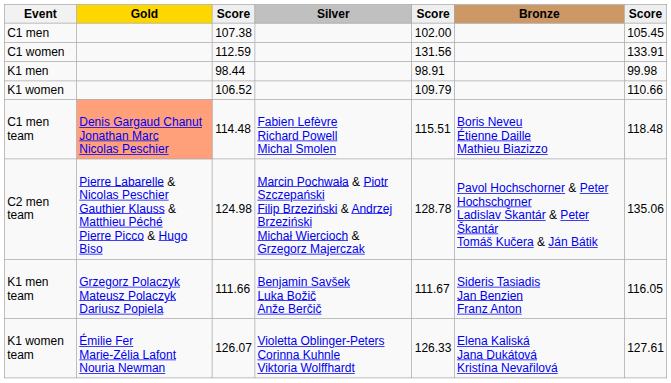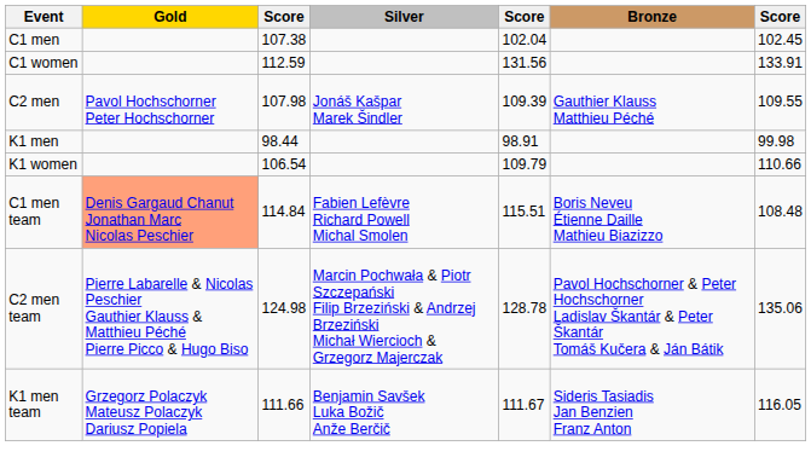 <table class="wikitable" width=100%>
 <tr>
 <th>Event</th>
 <td align=center bgcolor="gold"><strong>Gold</strong></td>
 <td align=center bgcolor="EFEFEF"><strong>Score</strong></td>
 <td align=center bgcolor="silver"><strong>Silver</strong></td>
 <td align=center bgcolor="EFEFEF"><strong>Score</strong></td>
 <td align=center bgcolor="CC9966"><strong>Bronze</strong></td>
 <td align=center bgcolor="EFEFEF"><strong>Score</strong></td>
 </tr>
 <tr>
 <td>C1 men</td>
 <td></td>
 <td>107.38</td>
 <td></td>
-<td>102.00</td>
+<td>102.04</td>
 <td></td>
-<td>105.45</td>
+<td>102.45</td>
 </tr>
 <tr>
 <td>C1 women</td>
 <td></td>
 <td>112.59</td>
 <td></td>
 <td>131.56</td>
 <td></td>
 <td>133.91</td>
+</tr>
+<tr>
+<td>C2 men</td>
+<td><br><a href='#'>Pavol Hochschorner</a><br><a href='#'>Peter Hochschorner</a></td>
+<td>107.98</td>
+<td><br><a href='#'>Jonáš Kašpar</a><br><a href='#'>Marek Šindler</a></td>
+<td>109.39</td>
+<td><br><a href='#'>Gauthier Klauss</a><br><a href='#'>Matthieu Péché</a></td>
+<td>109.55</td>
 </tr>
 <tr>
 <td>K1 men</td>
 <td></td>
 <td>98.44</td>
 <td></td>
 <td>98.91</td>
 <td></td>
 <td>99.98</td>
 </tr>
 <tr>
 <td>K1 women</td>
 <td></td>
-<td>106.52</td>
+<td>106.54</td>
 <td></td>
 <td>109.79</td>
 <td></td>
 <td>110.66</td>
 </tr>
 <tr>
 <td>C1 men team</td>
 <td style="background: lightsalmon;"><br><a href='#'>Denis Gargaud Chanut</a><br><a href='#'>Jonathan Marc</a><br><a href='#'>Nicolas Peschier</a></td>
-<td>114.48</td>
+<td>114.84</td>
 <td><br><a href='#'>Fabien Lefèvre</a><br><a href='#'>Richard Powell</a><br><a href='#'>Michal Smolen</a></td>
 <td>115.51</td>
 <td><br><a href='#'>Boris Neveu</a><br><a href='#'>Étienne Daille</a><br><a href='#'>Mathieu Biazizzo</a></td>
-<td>118.48</td>
+<td>108.48</td>
 </tr>
 <tr>
 <td>C2 men team</td>
 <td><br><a href='#'>Pierre Labarelle</a> & <a href='#'>Nicolas Peschier</a><br><a href='#'>Gauthier Klauss</a> & <a href='#'>Matthieu Péché</a><br><a href='#'>Pierre Picco</a> & <a href='#'>Hugo Biso</a></td>
 <td>124.98</td>
 <td><br><a href='#'>Marcin Pochwała</a> & <a href='#'>Piotr Szczepański</a><br><a href='#'>Filip Brzeziński</a> & <a href='#'>Andrzej Brzeziński</a><br><a href='#'>Michał Wiercioch</a> & <a href='#'>Grzegorz Majerczak</a></td>
 <td>128.78</td>
 <td><br><a href='#'>Pavol Hochschorner</a> & <a href='#'>Peter Hochschorner</a><br><a href='#'>Ladislav Škantár</a> & <a href='#'>Peter Škantár</a><br><a href='#'>Tomáš Kučera</a> & <a href='#'>Ján Bátik</a></td>
 <td>135.06</td>
 </tr>
 <tr>
 <td>K1 men team</td>
 <td><br><a href='#'>Grzegorz Polaczyk</a><br><a href='#'>Mateusz Polaczyk</a><br><a href='#'>Dariusz Popiela</a></td>
 <td>111.66</td>
 <td><br><a href='#'>Benjamin Savšek</a><br><a href='#'>Luka Božič</a><br><a href='#'>Anže Berčič</a></td>
 <td>111.67</td>
 <td><br><a href='#'>Sideris Tasiadis</a><br><a href='#'>Jan Benzien</a><br><a href='#'>Franz Anton</a></td>
 <td>116.05</td>
 </tr>
-<tr>
-<td>K1 women team</td>
-<td><br><a href='#'>Émilie Fer</a><br><a href='#'>Marie-Zélia Lafont</a><br><a href='#'>Nouria Newman</a></td>
-<td>126.07</td>
-<td><br><a href='#'>Violetta Oblinger-Peters</a><br><a href='#'>Corinna Kuhnle</a><br><a href='#'>Viktoria Wolffhardt</a></td>
-<td>126.33</td>
-<td><br><a href='#'>Elena Kaliská</a><br><a href='#'>Jana Dukátová</a><br><a href='#'>Kristína Nevařilová</a></td>
-<td>127.61</td>
-</tr>
 </table>
